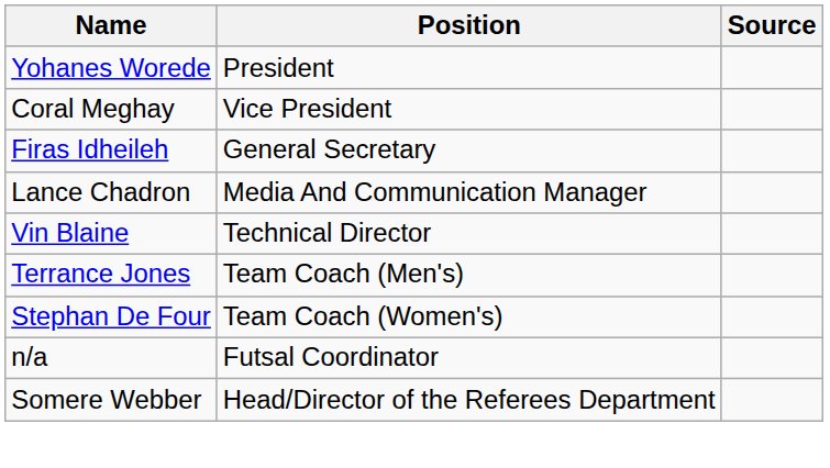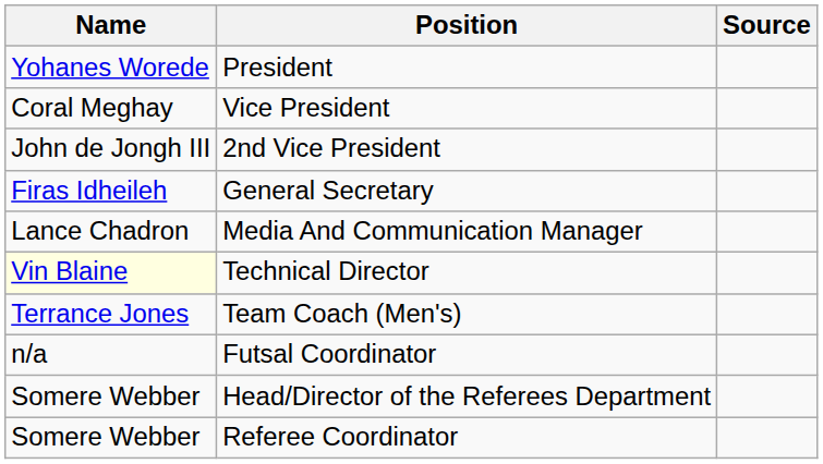 <table class="wikitable">
 <tr>
 <th>Name</th>
 <th>Position</th>
 <th>Source</th>
 </tr>
 <tr>
 <td> <a href='#'>Yohanes Worede</a></td>
 <td>President</td>
 <td></td>
 </tr>
 <tr>
 <td> Coral Meghay</td>
 <td>Vice President</td>
 <td></td>
 </tr>
 <tr>
+<td> John de Jongh III</td>
+<td>2nd Vice President</td>
+<td></td>
+</tr>
+<tr>
 <td> <a href='#'>Firas Idheileh</a></td>
 <td>General Secretary</td>
 <td></td>
 </tr>
 <tr>
 <td> Lance Chadron</td>
 <td>Media And Communication Manager</td>
 <td></td>
 </tr>
 <tr>
-<td> <a href='#'>Vin Blaine</a></td>
+<td style="background: lightyellow;"> <a href='#'>Vin Blaine</a></td>
 <td>Technical Director</td>
 <td></td>
 </tr>
 <tr>
 <td> <a href='#'>Terrance Jones</a></td>
 <td>Team Coach (Men's)</td>
-<td></td>
-</tr>
-<tr>
-<td> <a href='#'>Stephan De Four</a></td>
-<td>Team Coach (Women's)</td>
 <td></td>
 </tr>
 <tr>
 <td> n/a</td>
 <td>Futsal Coordinator</td>
 <td></td>
 </tr>
 <tr>
 <td> Somere Webber</td>
 <td>Head/Director of the Referees Department</td>
 <td></td>
 </tr>
+<tr>
+<td> Somere Webber</td>
+<td>Referee Coordinator</td>
+<td></td>
+</tr>
 </table>
